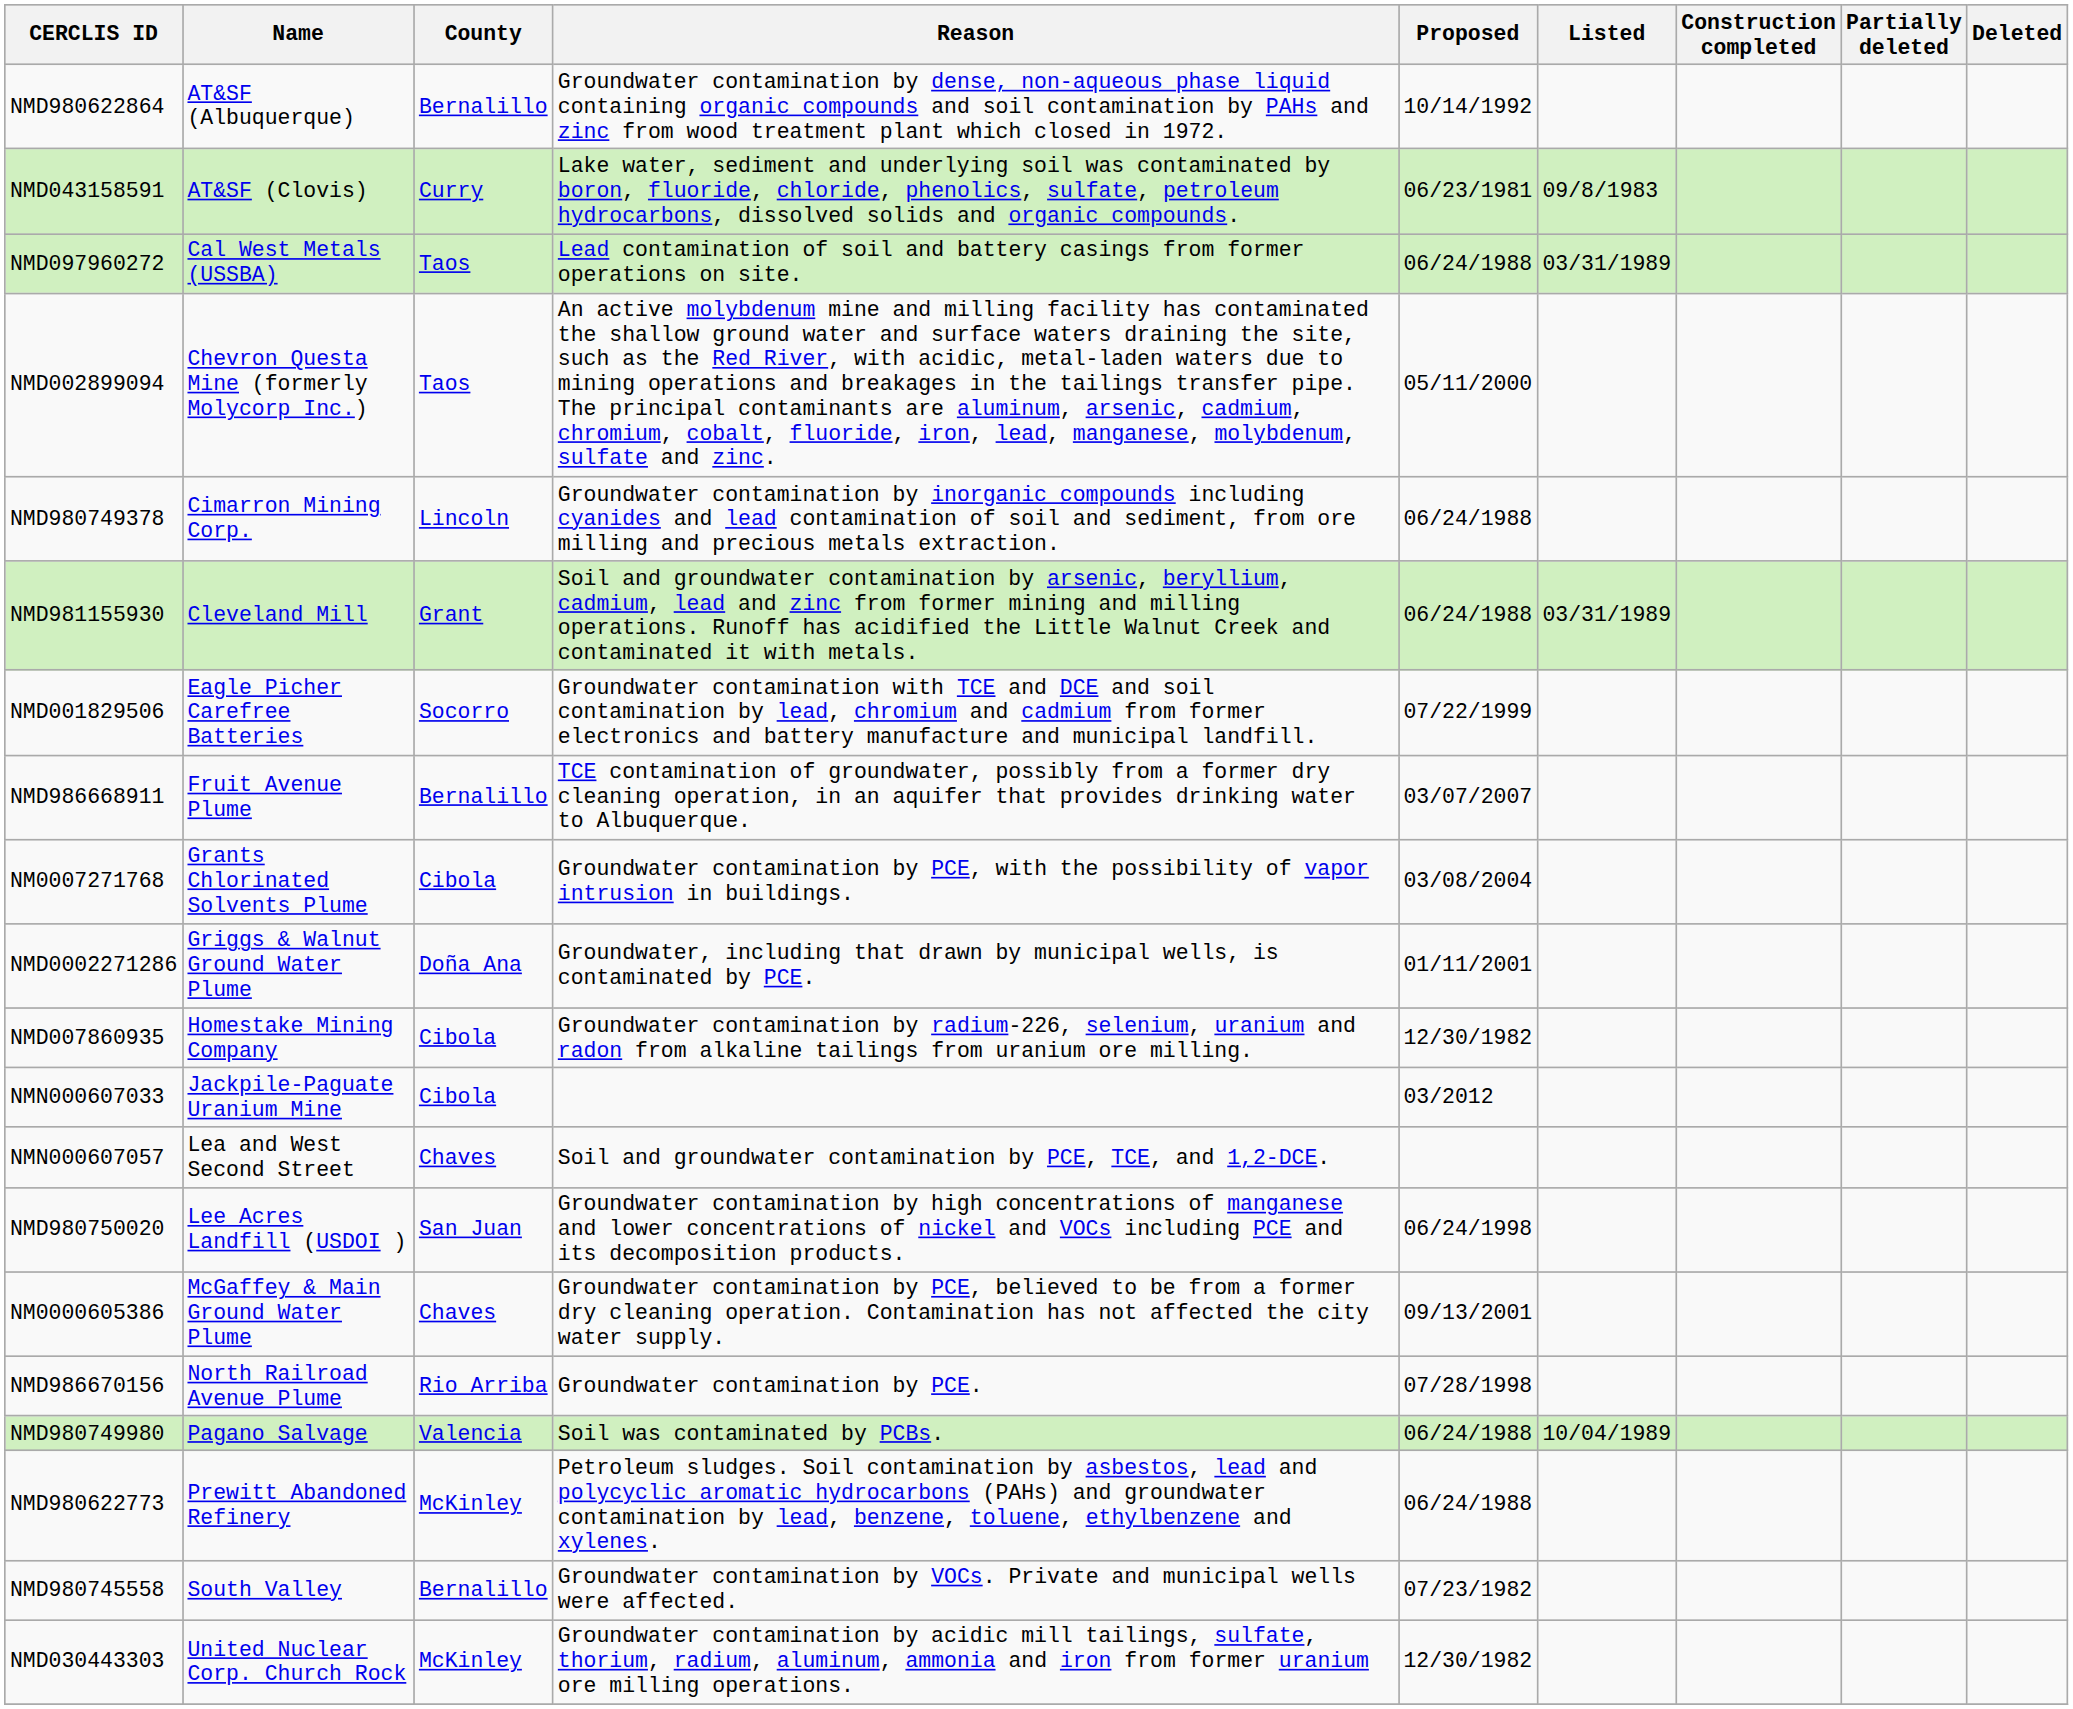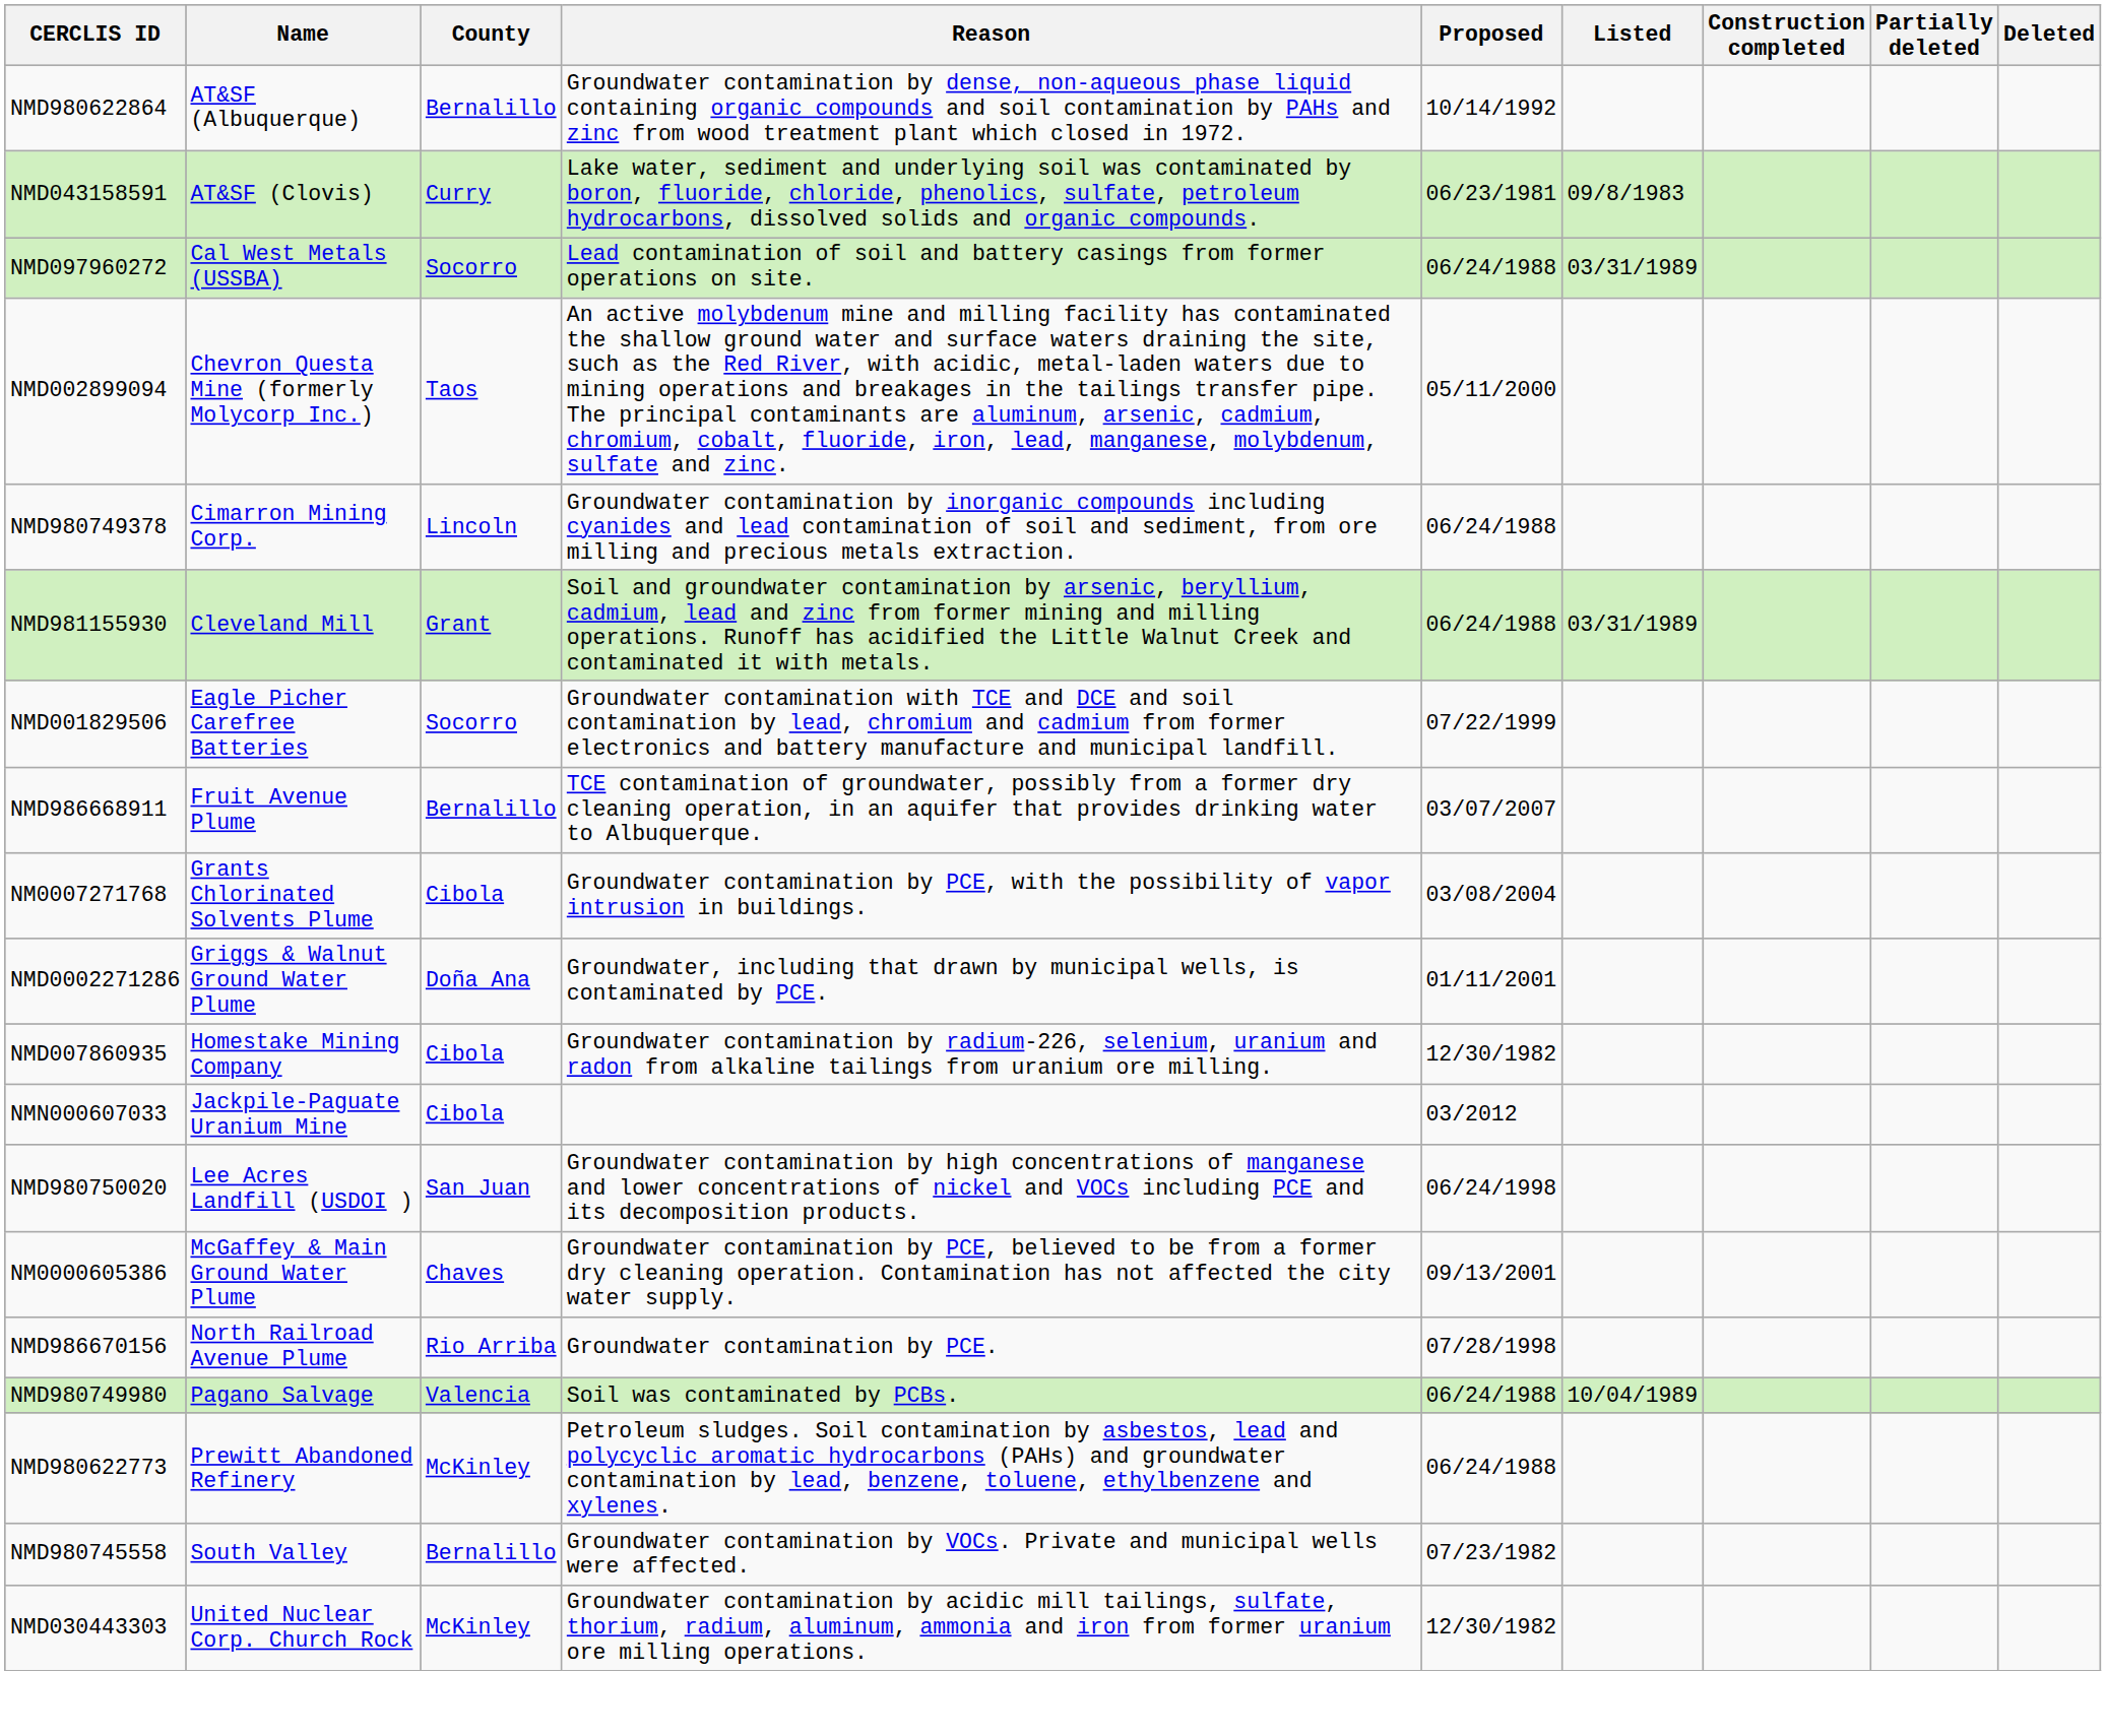 <table class="wikitable sortable">
 <tr>
 <th>CERCLIS ID</th>
 <th>Name</th>
 <th>County</th>
 <th>Reason</th>
 <th>Proposed</th>
 <th>Listed</th>
 <th>Construction<br>completed</th>
 <th>Partially<br>deleted</th>
 <th>Deleted</th>
 </tr>
 <tr>
 <td>NMD980622864</td>
 <td><a href='#'>AT&SF</a> (Albuquerque)</td>
 <td><a href='#'>Bernalillo</a></td>
 <td>Groundwater contamination by <a href='#'>dense, non-aqueous phase liquid</a> containing <a href='#'>organic compounds</a> and soil contamination by <a href='#'>PAHs</a> and <a href='#'>zinc</a> from wood treatment plant which closed in 1972.</td>
 <td>10/14/1992</td>
 <td></td>
 <td></td>
 <td></td>
 <td></td>
 </tr>
 <tr style="background:#d0f0c0">
 <td>NMD043158591</td>
 <td><a href='#'>AT&SF</a> (Clovis)</td>
 <td><a href='#'>Curry</a></td>
 <td>Lake water, sediment and underlying soil was contaminated by <a href='#'>boron</a>, <a href='#'>fluoride</a>, <a href='#'>chloride</a>, <a href='#'>phenolics</a>, <a href='#'>sulfate</a>, <a href='#'>petroleum</a> <a href='#'>hydrocarbons</a>, dissolved solids and <a href='#'>organic compounds</a>.</td>
 <td>06/23/1981</td>
 <td>09/8/1983</td>
 <td></td>
 <td></td>
 <td></td>
 </tr>
 <tr style="background:#d0f0c0">
 <td>NMD097960272</td>
 <td><a href='#'>Cal West Metals (USSBA)</a></td>
-<td><a href='#'>Taos</a></td>
+<td><a href='#'>Socorro</a></td>
 <td><a href='#'>Lead</a> contamination of soil and battery casings from former operations on site.</td>
 <td>06/24/1988</td>
 <td>03/31/1989</td>
 <td></td>
 <td></td>
 <td></td>
 </tr>
 <tr>
 <td>NMD002899094</td>
 <td><a href='#'>Chevron Questa Mine</a> (formerly <a href='#'>Molycorp Inc.</a>)</td>
 <td><a href='#'>Taos</a></td>
 <td>An active <a href='#'>molybdenum</a> mine and milling facility has contaminated the shallow ground water and surface waters draining the site, such as the <a href='#'>Red River</a>, with acidic, metal-laden waters due to mining operations and breakages in the tailings transfer pipe. The principal contaminants are <a href='#'>aluminum</a>, <a href='#'>arsenic</a>, <a href='#'>cadmium</a>, <a href='#'>chromium</a>, <a href='#'>cobalt</a>, <a href='#'>fluoride</a>, <a href='#'>iron</a>, <a href='#'>lead</a>, <a href='#'>manganese</a>, <a href='#'>molybdenum</a>, <a href='#'>sulfate</a> and <a href='#'>zinc</a>.</td>
 <td>05/11/2000</td>
 <td></td>
 <td></td>
 <td></td>
 <td></td>
 </tr>
 <tr>
 <td>NMD980749378</td>
 <td><a href='#'>Cimarron Mining Corp.</a></td>
 <td><a href='#'>Lincoln</a></td>
 <td>Groundwater contamination by <a href='#'>inorganic compounds</a> including <a href='#'>cyanides</a> and <a href='#'>lead</a> contamination of soil and sediment, from ore milling and precious metals extraction.</td>
 <td>06/24/1988</td>
 <td></td>
 <td></td>
 <td></td>
 <td></td>
 </tr>
 <tr style="background:#d0f0c0">
 <td>NMD981155930</td>
 <td><a href='#'>Cleveland Mill</a></td>
 <td><a href='#'>Grant</a></td>
 <td>Soil and groundwater contamination by <a href='#'>arsenic</a>, <a href='#'>beryllium</a>, <a href='#'>cadmium</a>, <a href='#'>lead</a> and <a href='#'>zinc</a> from former mining and milling operations.  Runoff has acidified the Little Walnut Creek and contaminated it with metals.</td>
 <td>06/24/1988</td>
 <td>03/31/1989</td>
 <td></td>
 <td></td>
 <td></td>
 </tr>
 <tr>
 <td>NMD001829506</td>
 <td><a href='#'>Eagle Picher Carefree Batteries</a></td>
 <td><a href='#'>Socorro</a></td>
 <td>Groundwater contamination with <a href='#'>TCE</a> and <a href='#'>DCE</a> and soil contamination by <a href='#'>lead</a>, <a href='#'>chromium</a> and <a href='#'>cadmium</a> from former electronics and battery manufacture and municipal landfill.</td>
 <td>07/22/1999</td>
 <td></td>
 <td></td>
 <td></td>
 <td></td>
 </tr>
 <tr>
 <td>NMD986668911</td>
 <td><a href='#'>Fruit Avenue Plume</a></td>
 <td><a href='#'>Bernalillo</a></td>
 <td><a href='#'>TCE</a> contamination of groundwater, possibly from a former dry cleaning operation, in an aquifer that provides drinking water to Albuquerque.</td>
 <td>03/07/2007</td>
 <td></td>
 <td></td>
 <td></td>
 <td></td>
 </tr>
 <tr>
 <td>NM0007271768</td>
 <td><a href='#'>Grants Chlorinated Solvents Plume</a></td>
 <td><a href='#'>Cibola</a></td>
 <td>Groundwater contamination by <a href='#'>PCE</a>, with the possibility of <a href='#'>vapor intrusion</a> in buildings.</td>
 <td>03/08/2004</td>
 <td></td>
 <td></td>
 <td></td>
 <td></td>
 </tr>
 <tr>
 <td>NMD0002271286</td>
 <td><a href='#'>Griggs & Walnut Ground Water Plume</a></td>
 <td><a href='#'>Doña Ana</a></td>
 <td>Groundwater, including that drawn by municipal wells, is contaminated by <a href='#'>PCE</a>.</td>
 <td>01/11/2001</td>
 <td></td>
 <td></td>
 <td></td>
 <td></td>
 </tr>
 <tr>
 <td>NMD007860935</td>
 <td><a href='#'>Homestake Mining Company</a></td>
 <td><a href='#'>Cibola</a></td>
 <td>Groundwater contamination by <a href='#'>radium</a>-226, <a href='#'>selenium</a>, <a href='#'>uranium</a> and <a href='#'>radon</a> from alkaline tailings from uranium ore milling.</td>
 <td>12/30/1982</td>
 <td></td>
 <td></td>
 <td></td>
 <td></td>
 </tr>
 <tr>
 <td>NMN000607033</td>
 <td><a href='#'>Jackpile-Paguate Uranium Mine</a></td>
 <td><a href='#'>Cibola</a></td>
 <td></td>
 <td>03/2012</td>
 <td></td>
 <td></td>
 <td></td>
 <td></td>
 </tr>
 <tr>
-<td>NMN000607057</td>
-<td>Lea and West Second Street</td>
-<td><a href='#'>Chaves</a></td>
-<td>Soil and groundwater contamination by <a href='#'>PCE</a>, <a href='#'>TCE</a>, and <a href='#'>1,2-DCE</a>.</td>
-<td></td>
-<td></td>
-<td></td>
-<td></td>
-<td></td>
-</tr>
-<tr>
 <td>NMD980750020</td>
 <td><a href='#'>Lee Acres Landfill</a> (<a href='#'>USDOI</a> )</td>
 <td><a href='#'>San Juan</a></td>
 <td>Groundwater contamination by high concentrations of <a href='#'>manganese</a> and lower concentrations of <a href='#'>nickel</a> and <a href='#'>VOCs</a> including <a href='#'>PCE</a> and its decomposition products.</td>
 <td>06/24/1998</td>
 <td></td>
 <td></td>
 <td></td>
 <td></td>
 </tr>
 <tr>
 <td>NM0000605386</td>
 <td><a href='#'>McGaffey & Main Ground Water Plume</a></td>
 <td><a href='#'>Chaves</a></td>
 <td>Groundwater contamination by <a href='#'>PCE</a>, believed to be from a former dry cleaning operation.  Contamination has not affected the city water supply.</td>
 <td>09/13/2001</td>
 <td></td>
 <td></td>
 <td></td>
 <td></td>
 </tr>
 <tr>
 <td>NMD986670156</td>
 <td><a href='#'>North Railroad Avenue Plume</a></td>
 <td><a href='#'>Rio Arriba</a></td>
 <td>Groundwater contamination by <a href='#'>PCE</a>.</td>
 <td>07/28/1998</td>
 <td></td>
 <td></td>
 <td></td>
 <td></td>
 </tr>
 <tr style="background:#d0f0c0">
 <td>NMD980749980</td>
 <td><a href='#'>Pagano Salvage</a></td>
 <td><a href='#'>Valencia</a></td>
 <td>Soil was contaminated by <a href='#'>PCBs</a>.</td>
 <td>06/24/1988</td>
 <td>10/04/1989</td>
 <td></td>
 <td></td>
 <td></td>
 </tr>
 <tr>
 <td>NMD980622773</td>
 <td><a href='#'>Prewitt Abandoned Refinery</a></td>
 <td><a href='#'>McKinley</a></td>
 <td>Petroleum sludges.  Soil contamination by <a href='#'>asbestos</a>, <a href='#'>lead</a> and <a href='#'>polycyclic aromatic hydrocarbons</a> (PAHs) and groundwater contamination by <a href='#'>lead</a>, <a href='#'>benzene</a>, <a href='#'>toluene</a>, <a href='#'>ethylbenzene</a> and <a href='#'>xylenes</a>.</td>
 <td>06/24/1988</td>
 <td></td>
 <td></td>
 <td></td>
 <td></td>
 </tr>
 <tr>
 <td>NMD980745558</td>
 <td><a href='#'>South Valley</a></td>
 <td><a href='#'>Bernalillo</a></td>
 <td>Groundwater contamination by <a href='#'>VOCs</a>.  Private and municipal wells were affected.</td>
 <td>07/23/1982</td>
 <td></td>
 <td></td>
 <td></td>
 <td></td>
 </tr>
 <tr>
 <td>NMD030443303</td>
 <td><a href='#'>United Nuclear Corp. Church Rock</a></td>
 <td><a href='#'>McKinley</a></td>
 <td>Groundwater contamination by acidic mill tailings, <a href='#'>sulfate</a>, <a href='#'>thorium</a>, <a href='#'>radium</a>, <a href='#'>aluminum</a>, <a href='#'>ammonia</a> and <a href='#'>iron</a> from former <a href='#'>uranium</a> ore milling operations.</td>
 <td>12/30/1982</td>
 <td></td>
 <td></td>
 <td></td>
 <td></td>
 </tr>
 <tr>
 </tr>
 </table>
